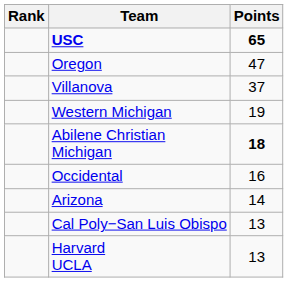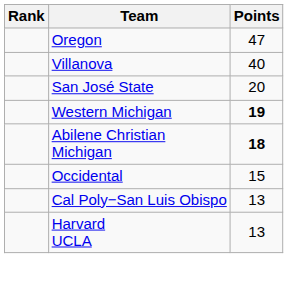 <table class="wikitable sortable" style="text-align:center">
 <tr>
 <th>Rank</th>
 <th>Team</th>
 <th>Points</th>
-</tr>
-<tr>
-<td></td>
-<td align="left"><strong><a href='#'>USC</a></strong></td>
-<td><strong>65</strong></td>
 </tr>
 <tr>
 <td></td>
 <td align="left"><a href='#'>Oregon</a></td>
 <td>47</td>
 </tr>
 <tr>
 <td></td>
 <td align="left"><a href='#'>Villanova</a></td>
-<td>37</td>
+<td>40</td>
+</tr>
+<tr>
+<td></td>
+<td align="left"><a href='#'>San José State</a></td>
+<td>20</td>
 </tr>
 <tr>
 <td></td>
 <td align="left"><a href='#'>Western Michigan</a></td>
-<td>19</td>
+<td><strong>19</strong></td>
 </tr>
 <tr>
 <td></td>
 <td align="left"><a href='#'>Abilene Christian</a><br><a href='#'>Michigan</a></td>
 <td><strong>18</strong></td>
 </tr>
 <tr>
 <td></td>
 <td align="left"><a href='#'>Occidental</a></td>
-<td>16</td>
-</tr>
-<tr>
-<td></td>
-<td align="left"><a href='#'>Arizona</a></td>
-<td>14</td>
+<td>15</td>
 </tr>
 <tr>
 <td></td>
 <td align="left"><a href='#'>Cal Poly−San Luis Obispo</a></td>
 <td>13</td>
 </tr>
 <tr>
 <td></td>
 <td align="left"><a href='#'>Harvard</a><br><a href='#'>UCLA</a></td>
 <td>13</td>
 </tr>
 </table>
